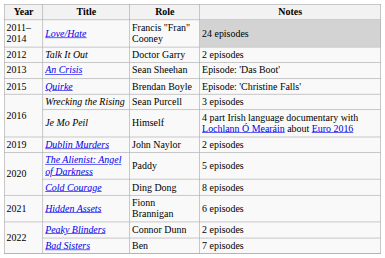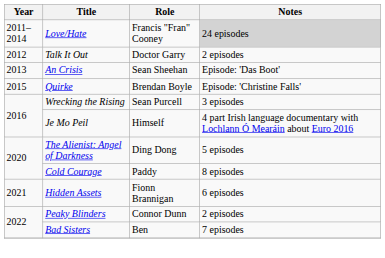 <table class="wikitable sortable">
 <tr>
 <th>Year</th>
 <th>Title</th>
 <th>Role</th>
 <th class="unsortable">Notes</th>
 </tr>
 <tr>
 <td>2011–2014</td>
 <td><em><a href='#'>Love/Hate</a></em></td>
 <td>Francis "Fran" Cooney</td>
 <td style="background: lightgrey;">24 episodes</td>
 </tr>
 <tr>
 <td>2012</td>
 <td><em>Talk It Out</em></td>
 <td>Doctor Garry</td>
 <td>2 episodes</td>
 </tr>
 <tr>
 <td>2013</td>
 <td><em><a href='#'>An Crisis</a></em></td>
 <td>Sean Sheehan</td>
 <td>Episode: 'Das Boot'</td>
 </tr>
 <tr>
 <td>2015</td>
 <td><em><a href='#'>Quirke</a></em></td>
 <td>Brendan Boyle</td>
 <td>Episode: 'Christine Falls'</td>
 </tr>
 <tr>
 <td rowspan="2">2016</td>
 <td><em>Wrecking the Rising</em></td>
 <td>Sean Purcell</td>
 <td>3 episodes</td>
 </tr>
 <tr>
 <td><em>Je Mo Peil</em></td>
 <td>Himself</td>
 <td>4 part Irish language documentary with <a href='#'>Lochlann Ó Mearáin</a> about <a href='#'>Euro 2016</a></td>
 </tr>
 <tr>
-<td>2019</td>
-<td><em><a href='#'>Dublin Murders</a></em></td>
-<td>John Naylor</td>
-<td>2 episodes</td>
-</tr>
-<tr>
 <td rowspan="2">2020</td>
 <td><em><a href='#'>The Alienist: Angel of Darkness</a></em></td>
-<td>Paddy</td>
+<td>Ding Dong</td>
 <td>5 episodes</td>
 </tr>
 <tr>
 <td><em><a href='#'>Cold Courage</a></em></td>
-<td>Ding Dong</td>
+<td>Paddy</td>
 <td>8 episodes</td>
 </tr>
 <tr>
 <td>2021</td>
 <td><em><a href='#'>Hidden Assets</a></em></td>
 <td>Fionn Brannigan</td>
 <td>6 episodes</td>
 </tr>
 <tr>
 <td rowspan="2">2022</td>
 <td><em><a href='#'>Peaky Blinders</a></em></td>
 <td>Connor Dunn</td>
 <td>2 episodes</td>
 </tr>
 <tr>
 <td><em><a href='#'>Bad Sisters</a></em></td>
 <td>Ben</td>
 <td>7 episodes</td>
 </tr>
 <tr>
 </tr>
 </table>
